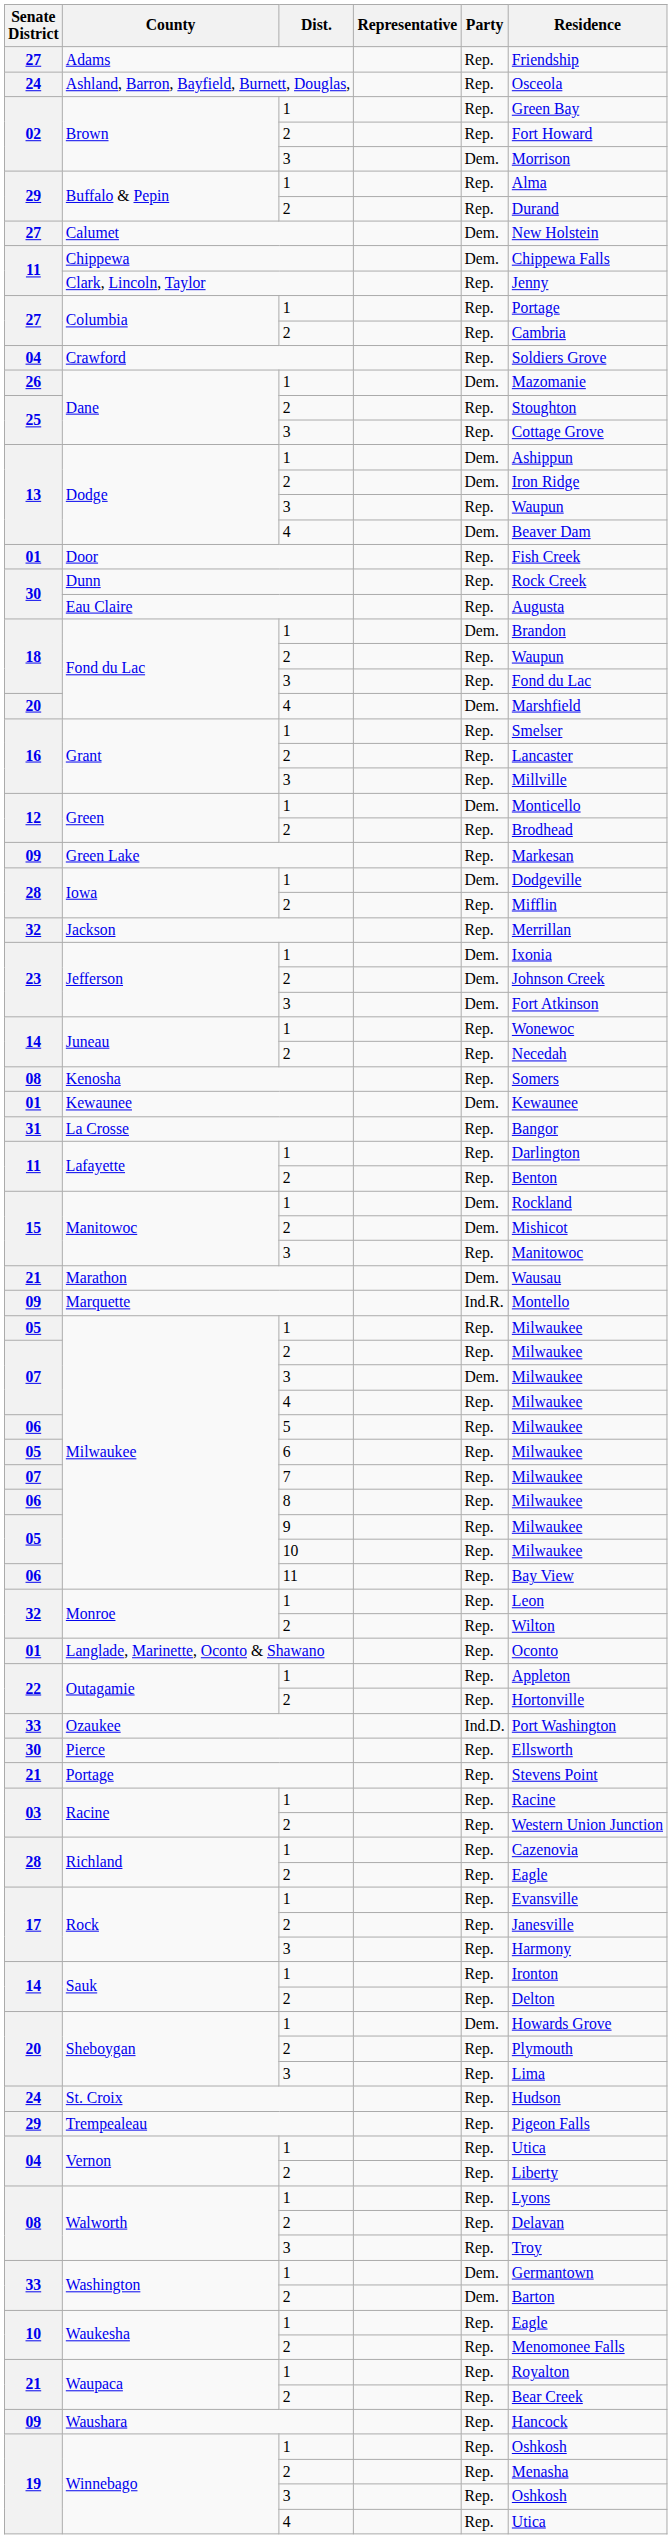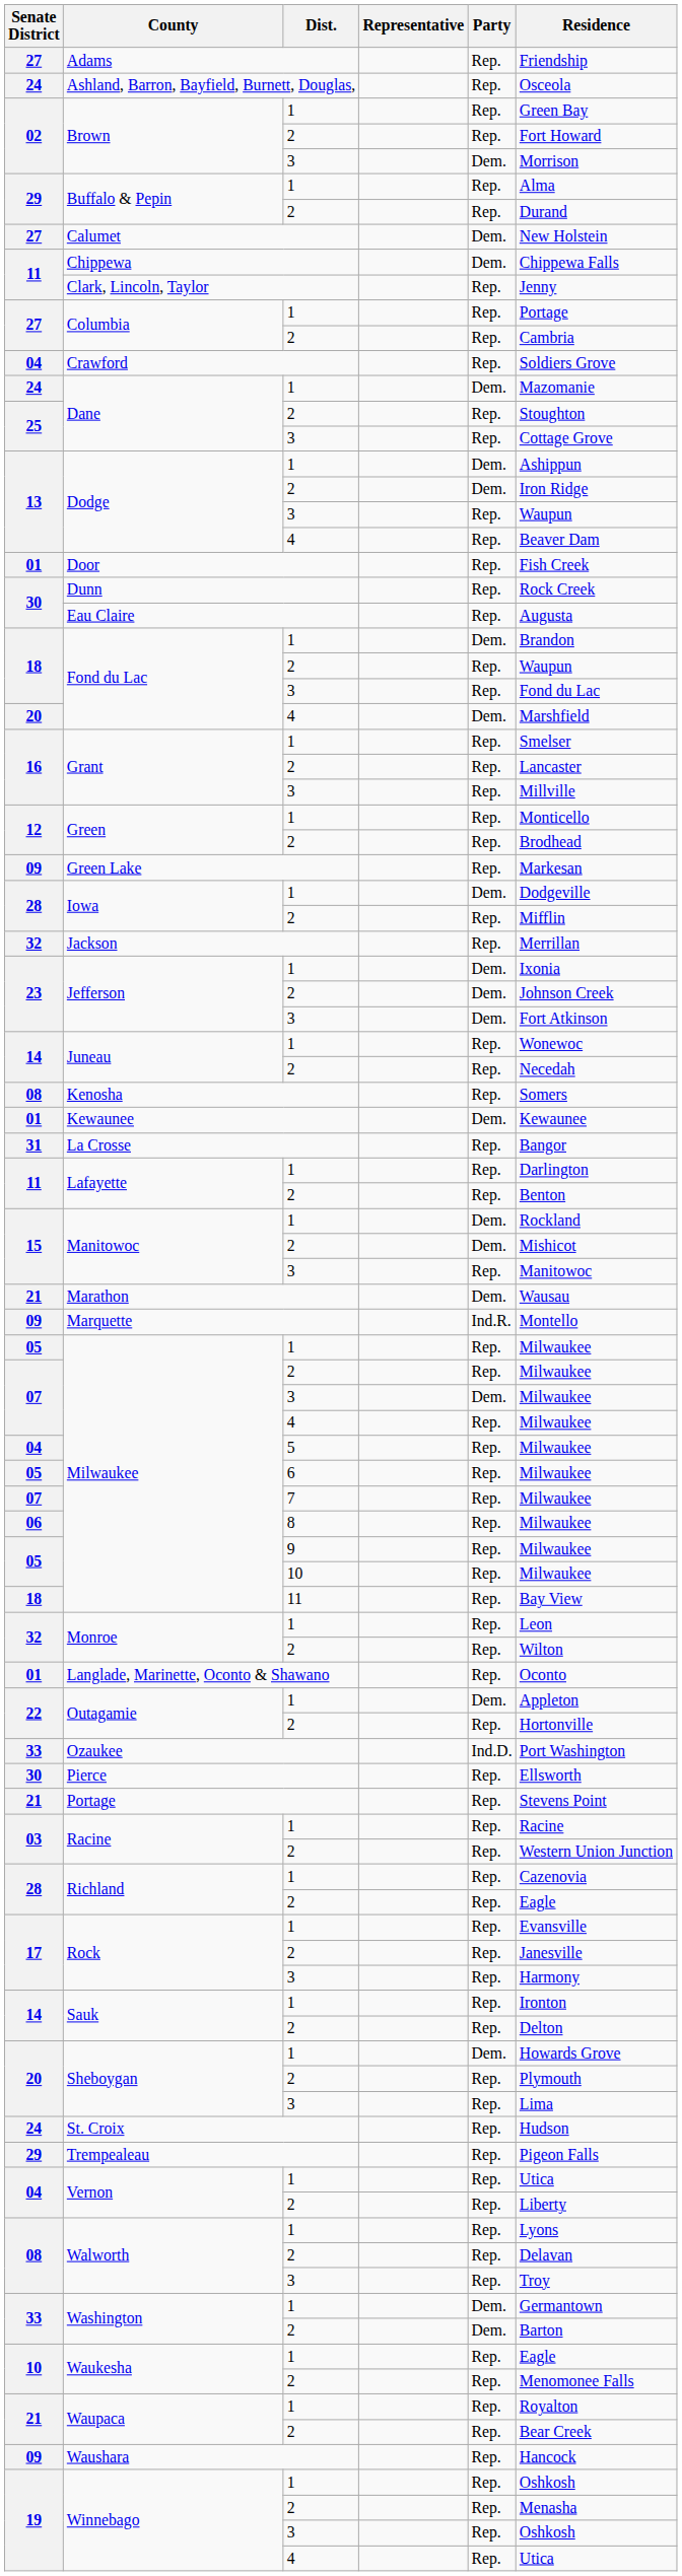 <table class="wikitable sortable">
 <tr>
 <th>Senate<br>District</th>
 <th>County</th>
 <th>Dist.</th>
 <th>Representative</th>
 <th>Party</th>
 <th>Residence</th>
 </tr>
 <tr>
 <th><a href='#'>27</a></th>
 <td text-align="left" colspan="2"><a href='#'>Adams</a></td>
 <td></td>
 <td>Rep.</td>
 <td><a href='#'>Friendship</a></td>
 </tr>
 <tr>
 <th><a href='#'>24</a></th>
 <td text-align="left" colspan="2"><a href='#'>Ashland</a>, <a href='#'>Barron</a>, <a href='#'>Bayfield</a>, <a href='#'>Burnett</a>, <a href='#'>Douglas</a>, </td>
 <td></td>
 <td>Rep.</td>
 <td><a href='#'>Osceola</a></td>
 </tr>
 <tr>
 <th rowspan="3"><a href='#'>02</a></th>
 <td text-align="left" rowspan="3"><a href='#'>Brown</a></td>
 <td>1</td>
 <td></td>
 <td>Rep.</td>
 <td><a href='#'>Green Bay</a></td>
 </tr>
 <tr>
 <td>2</td>
 <td></td>
 <td>Rep.</td>
 <td><a href='#'>Fort Howard</a></td>
 </tr>
 <tr>
 <td>3</td>
 <td></td>
 <td>Dem.</td>
 <td><a href='#'>Morrison</a></td>
 </tr>
 <tr>
 <th rowspan="2"><a href='#'>29</a></th>
 <td text-align="left" rowspan="2"><a href='#'>Buffalo</a> & <a href='#'>Pepin</a></td>
 <td>1</td>
 <td></td>
 <td>Rep.</td>
 <td><a href='#'>Alma</a></td>
 </tr>
 <tr>
 <td>2</td>
 <td></td>
 <td>Rep.</td>
 <td><a href='#'>Durand</a></td>
 </tr>
 <tr>
 <th><a href='#'>27</a></th>
 <td text-align="left" colspan="2"><a href='#'>Calumet</a></td>
 <td></td>
 <td>Dem.</td>
 <td><a href='#'>New Holstein</a></td>
 </tr>
 <tr>
 <th rowspan="2"><a href='#'>11</a></th>
 <td text-align="left" colspan="2"><a href='#'>Chippewa</a> </td>
 <td></td>
 <td>Dem.</td>
 <td><a href='#'>Chippewa Falls</a></td>
 </tr>
 <tr>
 <td text-align="left" colspan="2"><a href='#'>Clark</a>, <a href='#'>Lincoln</a>, <a href='#'>Taylor</a> </td>
 <td></td>
 <td>Rep.</td>
 <td><a href='#'>Jenny</a></td>
 </tr>
 <tr>
 <th rowspan="2"><a href='#'>27</a></th>
 <td text-align="left" rowspan="2"><a href='#'>Columbia</a></td>
 <td>1</td>
 <td></td>
 <td>Rep.</td>
 <td><a href='#'>Portage</a></td>
 </tr>
 <tr>
 <td>2</td>
 <td></td>
 <td>Rep.</td>
 <td><a href='#'>Cambria</a></td>
 </tr>
 <tr>
 <th><a href='#'>04</a></th>
 <td text-align="left" colspan="2"><a href='#'>Crawford</a></td>
 <td></td>
 <td>Rep.</td>
 <td><a href='#'>Soldiers Grove</a></td>
 </tr>
 <tr>
-<th><a href='#'>26</a></th>
+<th><a href='#'>24</a></th>
 <td text-align="left" rowspan="3"><a href='#'>Dane</a></td>
 <td>1</td>
 <td></td>
 <td>Dem.</td>
 <td><a href='#'>Mazomanie</a></td>
 </tr>
 <tr>
 <th rowspan="2"><a href='#'>25</a></th>
 <td>2</td>
 <td></td>
 <td>Rep.</td>
 <td><a href='#'>Stoughton</a></td>
 </tr>
 <tr>
 <td>3</td>
 <td></td>
 <td>Rep.</td>
 <td><a href='#'>Cottage Grove</a></td>
 </tr>
 <tr>
 <th rowspan="4"><a href='#'>13</a></th>
 <td text-align="left" rowspan="4"><a href='#'>Dodge</a></td>
 <td>1</td>
 <td></td>
 <td>Dem.</td>
 <td><a href='#'>Ashippun</a></td>
 </tr>
 <tr>
 <td>2</td>
 <td></td>
 <td>Dem.</td>
 <td><a href='#'>Iron Ridge</a></td>
 </tr>
 <tr>
 <td>3</td>
 <td></td>
 <td>Rep.</td>
 <td><a href='#'>Waupun</a></td>
 </tr>
 <tr>
 <td>4</td>
 <td></td>
-<td>Dem.</td>
+<td>Rep.</td>
 <td><a href='#'>Beaver Dam</a></td>
 </tr>
 <tr>
 <th><a href='#'>01</a></th>
 <td text-align="left" colspan="2"><a href='#'>Door</a></td>
 <td></td>
 <td>Rep.</td>
 <td><a href='#'>Fish Creek</a></td>
 </tr>
 <tr>
 <th rowspan="2"><a href='#'>30</a></th>
 <td text-align="left" colspan="2"><a href='#'>Dunn</a></td>
 <td></td>
 <td>Rep.</td>
 <td><a href='#'>Rock Creek</a></td>
 </tr>
 <tr>
 <td text-align="left" colspan="2"><a href='#'>Eau Claire</a></td>
 <td></td>
 <td>Rep.</td>
 <td><a href='#'>Augusta</a></td>
 </tr>
 <tr>
 <th rowspan="3"><a href='#'>18</a></th>
 <td text-align="left" rowspan="4"><a href='#'>Fond du Lac</a></td>
 <td>1</td>
 <td></td>
 <td>Dem.</td>
 <td><a href='#'>Brandon</a></td>
 </tr>
 <tr>
 <td>2</td>
 <td></td>
 <td>Rep.</td>
 <td><a href='#'>Waupun</a></td>
 </tr>
 <tr>
 <td>3</td>
 <td></td>
 <td>Rep.</td>
 <td><a href='#'>Fond du Lac</a></td>
 </tr>
 <tr>
 <th><a href='#'>20</a></th>
 <td>4</td>
 <td></td>
 <td>Dem.</td>
 <td><a href='#'>Marshfield</a></td>
 </tr>
 <tr>
 <th rowspan="3"><a href='#'>16</a></th>
 <td text-align="left" rowspan="3"><a href='#'>Grant</a></td>
 <td>1</td>
 <td></td>
 <td>Rep.</td>
 <td><a href='#'>Smelser</a></td>
 </tr>
 <tr>
 <td>2</td>
 <td></td>
 <td>Rep.</td>
 <td><a href='#'>Lancaster</a></td>
 </tr>
 <tr>
 <td>3</td>
 <td></td>
 <td>Rep.</td>
 <td><a href='#'>Millville</a></td>
 </tr>
 <tr>
 <th rowspan="2"><a href='#'>12</a></th>
 <td text-align="left" rowspan="2"><a href='#'>Green</a></td>
 <td>1</td>
 <td></td>
-<td>Dem.</td>
+<td>Rep.</td>
 <td><a href='#'>Monticello</a></td>
 </tr>
 <tr>
 <td>2</td>
 <td></td>
 <td>Rep.</td>
 <td><a href='#'>Brodhead</a></td>
 </tr>
 <tr>
 <th><a href='#'>09</a></th>
 <td text-align="left" colspan="2"><a href='#'>Green Lake</a></td>
 <td></td>
 <td>Rep.</td>
 <td><a href='#'>Markesan</a></td>
 </tr>
 <tr>
 <th rowspan="2"><a href='#'>28</a></th>
 <td text-align="left" rowspan="2"><a href='#'>Iowa</a></td>
 <td>1</td>
 <td></td>
 <td>Dem.</td>
 <td><a href='#'>Dodgeville</a></td>
 </tr>
 <tr>
 <td>2</td>
 <td></td>
 <td>Rep.</td>
 <td><a href='#'>Mifflin</a></td>
 </tr>
 <tr>
 <th><a href='#'>32</a></th>
 <td text-align="left" colspan="2"><a href='#'>Jackson</a></td>
 <td></td>
 <td>Rep.</td>
 <td><a href='#'>Merrillan</a></td>
 </tr>
 <tr>
 <th rowspan="3"><a href='#'>23</a></th>
 <td text-align="left" rowspan="3"><a href='#'>Jefferson</a></td>
 <td>1</td>
 <td></td>
 <td>Dem.</td>
 <td><a href='#'>Ixonia</a></td>
 </tr>
 <tr>
 <td>2</td>
 <td></td>
 <td>Dem.</td>
 <td><a href='#'>Johnson Creek</a></td>
 </tr>
 <tr>
 <td>3</td>
 <td></td>
 <td>Dem.</td>
 <td><a href='#'>Fort Atkinson</a></td>
 </tr>
 <tr>
 <th rowspan="2"><a href='#'>14</a></th>
 <td text-align="left" rowspan="2"><a href='#'>Juneau</a></td>
 <td>1</td>
 <td></td>
 <td>Rep.</td>
 <td><a href='#'>Wonewoc</a></td>
 </tr>
 <tr>
 <td>2</td>
 <td></td>
 <td>Rep.</td>
 <td><a href='#'>Necedah</a></td>
 </tr>
 <tr>
 <th><a href='#'>08</a></th>
 <td text-align="left" colspan="2"><a href='#'>Kenosha</a></td>
 <td></td>
 <td>Rep.</td>
 <td><a href='#'>Somers</a></td>
 </tr>
 <tr>
 <th><a href='#'>01</a></th>
 <td text-align="left" colspan="2"><a href='#'>Kewaunee</a></td>
 <td></td>
 <td>Dem.</td>
 <td><a href='#'>Kewaunee</a></td>
 </tr>
 <tr>
 <th><a href='#'>31</a></th>
 <td text-align="left" colspan="2"><a href='#'>La Crosse</a></td>
 <td></td>
 <td>Rep.</td>
 <td><a href='#'>Bangor</a></td>
 </tr>
 <tr>
 <th rowspan="2"><a href='#'>11</a></th>
 <td text-align="left" rowspan="2"><a href='#'>Lafayette</a></td>
 <td>1</td>
 <td></td>
 <td>Rep.</td>
 <td><a href='#'>Darlington</a></td>
 </tr>
 <tr>
 <td>2</td>
 <td></td>
 <td>Rep.</td>
 <td><a href='#'>Benton</a></td>
 </tr>
 <tr>
 <th rowspan="3"><a href='#'>15</a></th>
 <td text-align="left" rowspan="3"><a href='#'>Manitowoc</a></td>
 <td>1</td>
 <td></td>
 <td>Dem.</td>
 <td><a href='#'>Rockland</a></td>
 </tr>
 <tr>
 <td>2</td>
 <td></td>
 <td>Dem.</td>
 <td><a href='#'>Mishicot</a></td>
 </tr>
 <tr>
 <td>3</td>
 <td></td>
 <td>Rep.</td>
 <td><a href='#'>Manitowoc</a></td>
 </tr>
 <tr>
 <th><a href='#'>21</a></th>
 <td text-align="left" colspan="2"><a href='#'>Marathon</a></td>
 <td></td>
 <td>Dem.</td>
 <td><a href='#'>Wausau</a></td>
 </tr>
 <tr>
 <th><a href='#'>09</a></th>
 <td text-align="left" colspan="2"><a href='#'>Marquette</a></td>
 <td></td>
 <td>Ind.R.</td>
 <td><a href='#'>Montello</a></td>
 </tr>
 <tr>
 <th><a href='#'>05</a></th>
 <td text-align="left" rowspan="11"><a href='#'>Milwaukee</a></td>
 <td>1</td>
 <td></td>
 <td>Rep.</td>
 <td><a href='#'>Milwaukee</a></td>
 </tr>
 <tr>
 <th rowspan="3"><a href='#'>07</a></th>
 <td>2</td>
 <td></td>
 <td>Rep.</td>
 <td><a href='#'>Milwaukee</a></td>
 </tr>
 <tr>
 <td>3</td>
 <td></td>
 <td>Dem.</td>
 <td><a href='#'>Milwaukee</a></td>
 </tr>
 <tr>
 <td>4</td>
 <td></td>
 <td>Rep.</td>
 <td><a href='#'>Milwaukee</a></td>
 </tr>
 <tr>
-<th><a href='#'>06</a></th>
+<th><a href='#'>04</a></th>
 <td>5</td>
 <td></td>
 <td>Rep.</td>
 <td><a href='#'>Milwaukee</a></td>
 </tr>
 <tr>
 <th><a href='#'>05</a></th>
 <td>6</td>
 <td></td>
 <td>Rep.</td>
 <td><a href='#'>Milwaukee</a></td>
 </tr>
 <tr>
 <th><a href='#'>07</a></th>
 <td>7</td>
 <td></td>
 <td>Rep.</td>
 <td><a href='#'>Milwaukee</a></td>
 </tr>
 <tr>
 <th><a href='#'>06</a></th>
 <td>8</td>
 <td></td>
 <td>Rep.</td>
 <td><a href='#'>Milwaukee</a></td>
 </tr>
 <tr>
 <th rowspan="2"><a href='#'>05</a></th>
 <td>9</td>
 <td></td>
 <td>Rep.</td>
 <td><a href='#'>Milwaukee</a></td>
 </tr>
 <tr>
 <td>10</td>
 <td></td>
 <td>Rep.</td>
 <td><a href='#'>Milwaukee</a></td>
 </tr>
 <tr>
-<th><a href='#'>06</a></th>
+<th><a href='#'>18</a></th>
 <td>11</td>
 <td></td>
 <td>Rep.</td>
 <td><a href='#'>Bay View</a></td>
 </tr>
 <tr>
 <th rowspan="2"><a href='#'>32</a></th>
 <td text-align="left" rowspan="2"><a href='#'>Monroe</a></td>
 <td>1</td>
 <td></td>
 <td>Rep.</td>
 <td><a href='#'>Leon</a></td>
 </tr>
 <tr>
 <td>2</td>
 <td></td>
 <td>Rep.</td>
 <td><a href='#'>Wilton</a></td>
 </tr>
 <tr>
 <th><a href='#'>01</a></th>
 <td text-align="left" colspan="2"><a href='#'>Langlade</a>, <a href='#'>Marinette</a>, <a href='#'>Oconto</a> & <a href='#'>Shawano</a></td>
 <td></td>
 <td>Rep.</td>
 <td><a href='#'>Oconto</a></td>
 </tr>
 <tr>
 <th rowspan="2"><a href='#'>22</a></th>
 <td text-align="left" rowspan="2"><a href='#'>Outagamie</a></td>
 <td>1</td>
 <td></td>
-<td>Rep.</td>
+<td>Dem.</td>
 <td><a href='#'>Appleton</a></td>
 </tr>
 <tr>
 <td>2</td>
 <td></td>
 <td>Rep.</td>
 <td><a href='#'>Hortonville</a></td>
 </tr>
 <tr>
 <th><a href='#'>33</a></th>
 <td text-align="left" colspan="2"><a href='#'>Ozaukee</a></td>
 <td></td>
 <td>Ind.D.</td>
 <td><a href='#'>Port Washington</a></td>
 </tr>
 <tr>
 <th><a href='#'>30</a></th>
 <td text-align="left" colspan="2"><a href='#'>Pierce</a></td>
 <td></td>
 <td>Rep.</td>
 <td><a href='#'>Ellsworth</a></td>
 </tr>
 <tr>
 <th><a href='#'>21</a></th>
 <td text-align="left" colspan="2"><a href='#'>Portage</a></td>
 <td></td>
 <td>Rep.</td>
 <td><a href='#'>Stevens Point</a></td>
 </tr>
 <tr>
 <th rowspan="2"><a href='#'>03</a></th>
 <td text-align="left" rowspan="2"><a href='#'>Racine</a></td>
 <td>1</td>
 <td></td>
 <td>Rep.</td>
 <td><a href='#'>Racine</a></td>
 </tr>
 <tr>
 <td>2</td>
 <td></td>
 <td>Rep.</td>
 <td><a href='#'>Western Union Junction</a></td>
 </tr>
 <tr>
 <th rowspan="2"><a href='#'>28</a></th>
 <td text-align="left" rowspan="2"><a href='#'>Richland</a></td>
 <td>1</td>
 <td></td>
 <td>Rep.</td>
 <td><a href='#'>Cazenovia</a></td>
 </tr>
 <tr>
 <td>2</td>
 <td></td>
 <td>Rep.</td>
 <td><a href='#'>Eagle</a></td>
 </tr>
 <tr>
 <th rowspan="3"><a href='#'>17</a></th>
 <td text-align="left" rowspan="3"><a href='#'>Rock</a></td>
 <td>1</td>
 <td></td>
 <td>Rep.</td>
 <td><a href='#'>Evansville</a></td>
 </tr>
 <tr>
 <td>2</td>
 <td></td>
 <td>Rep.</td>
 <td><a href='#'>Janesville</a></td>
 </tr>
 <tr>
 <td>3</td>
 <td></td>
 <td>Rep.</td>
 <td><a href='#'>Harmony</a></td>
 </tr>
 <tr>
 <th rowspan="2"><a href='#'>14</a></th>
 <td text-align="left" rowspan="2"><a href='#'>Sauk</a></td>
 <td>1</td>
 <td></td>
 <td>Rep.</td>
 <td><a href='#'>Ironton</a></td>
 </tr>
 <tr>
 <td>2</td>
 <td></td>
 <td>Rep.</td>
 <td><a href='#'>Delton</a></td>
 </tr>
 <tr>
 <th rowspan="3"><a href='#'>20</a></th>
 <td text-align="left" rowspan="3"><a href='#'>Sheboygan</a></td>
 <td>1</td>
 <td></td>
 <td>Dem.</td>
 <td><a href='#'>Howards Grove</a></td>
 </tr>
 <tr>
 <td>2</td>
 <td></td>
 <td>Rep.</td>
 <td><a href='#'>Plymouth</a></td>
 </tr>
 <tr>
 <td>3</td>
 <td></td>
 <td>Rep.</td>
 <td><a href='#'>Lima</a></td>
 </tr>
 <tr>
 <th><a href='#'>24</a></th>
 <td text-align="left" colspan="2"><a href='#'>St. Croix</a></td>
 <td></td>
 <td>Rep.</td>
 <td><a href='#'>Hudson</a></td>
 </tr>
 <tr>
 <th><a href='#'>29</a></th>
 <td text-align="left" colspan="2"><a href='#'>Trempealeau</a></td>
 <td></td>
 <td>Rep.</td>
 <td><a href='#'>Pigeon Falls</a></td>
 </tr>
 <tr>
 <th rowspan="2"><a href='#'>04</a></th>
 <td text-align="left" rowspan="2"><a href='#'>Vernon</a></td>
 <td>1</td>
 <td></td>
 <td>Rep.</td>
 <td><a href='#'>Utica</a></td>
 </tr>
 <tr>
 <td>2</td>
 <td></td>
 <td>Rep.</td>
 <td><a href='#'>Liberty</a></td>
 </tr>
 <tr>
 <th rowspan="3"><a href='#'>08</a></th>
 <td text-align="left" rowspan="3"><a href='#'>Walworth</a></td>
 <td>1</td>
 <td></td>
 <td>Rep.</td>
 <td><a href='#'>Lyons</a></td>
 </tr>
 <tr>
 <td>2</td>
 <td></td>
 <td>Rep.</td>
 <td><a href='#'>Delavan</a></td>
 </tr>
 <tr>
 <td>3</td>
 <td></td>
 <td>Rep.</td>
 <td><a href='#'>Troy</a></td>
 </tr>
 <tr>
 <th rowspan="2"><a href='#'>33</a></th>
 <td text-align="left" rowspan="2"><a href='#'>Washington</a></td>
 <td>1</td>
 <td></td>
 <td>Dem.</td>
 <td><a href='#'>Germantown</a></td>
 </tr>
 <tr>
 <td>2</td>
 <td></td>
 <td>Dem.</td>
 <td><a href='#'>Barton</a></td>
 </tr>
 <tr>
 <th rowspan="2"><a href='#'>10</a></th>
 <td text-align="left" rowspan="2"><a href='#'>Waukesha</a></td>
 <td>1</td>
 <td></td>
 <td>Rep.</td>
 <td><a href='#'>Eagle</a></td>
 </tr>
 <tr>
 <td>2</td>
 <td></td>
 <td>Rep.</td>
 <td><a href='#'>Menomonee Falls</a></td>
 </tr>
 <tr>
 <th rowspan="2"><a href='#'>21</a></th>
 <td text-align="left" rowspan="2"><a href='#'>Waupaca</a></td>
 <td>1</td>
 <td></td>
 <td>Rep.</td>
 <td><a href='#'>Royalton</a></td>
 </tr>
 <tr>
 <td>2</td>
 <td></td>
 <td>Rep.</td>
 <td><a href='#'>Bear Creek</a></td>
 </tr>
 <tr>
 <th><a href='#'>09</a></th>
 <td text-align="left" colspan="2"><a href='#'>Waushara</a></td>
 <td></td>
 <td>Rep.</td>
 <td><a href='#'>Hancock</a></td>
 </tr>
 <tr>
 <th rowspan="4"><a href='#'>19</a></th>
 <td text-align="left" rowspan="4"><a href='#'>Winnebago</a></td>
 <td>1</td>
 <td></td>
 <td>Rep.</td>
 <td><a href='#'>Oshkosh</a></td>
 </tr>
 <tr>
 <td>2</td>
 <td></td>
 <td>Rep.</td>
 <td><a href='#'>Menasha</a></td>
 </tr>
 <tr>
 <td>3</td>
 <td></td>
 <td>Rep.</td>
 <td><a href='#'>Oshkosh</a></td>
 </tr>
 <tr>
 <td>4</td>
 <td></td>
 <td>Rep.</td>
 <td><a href='#'>Utica</a></td>
 </tr>
 </table>
